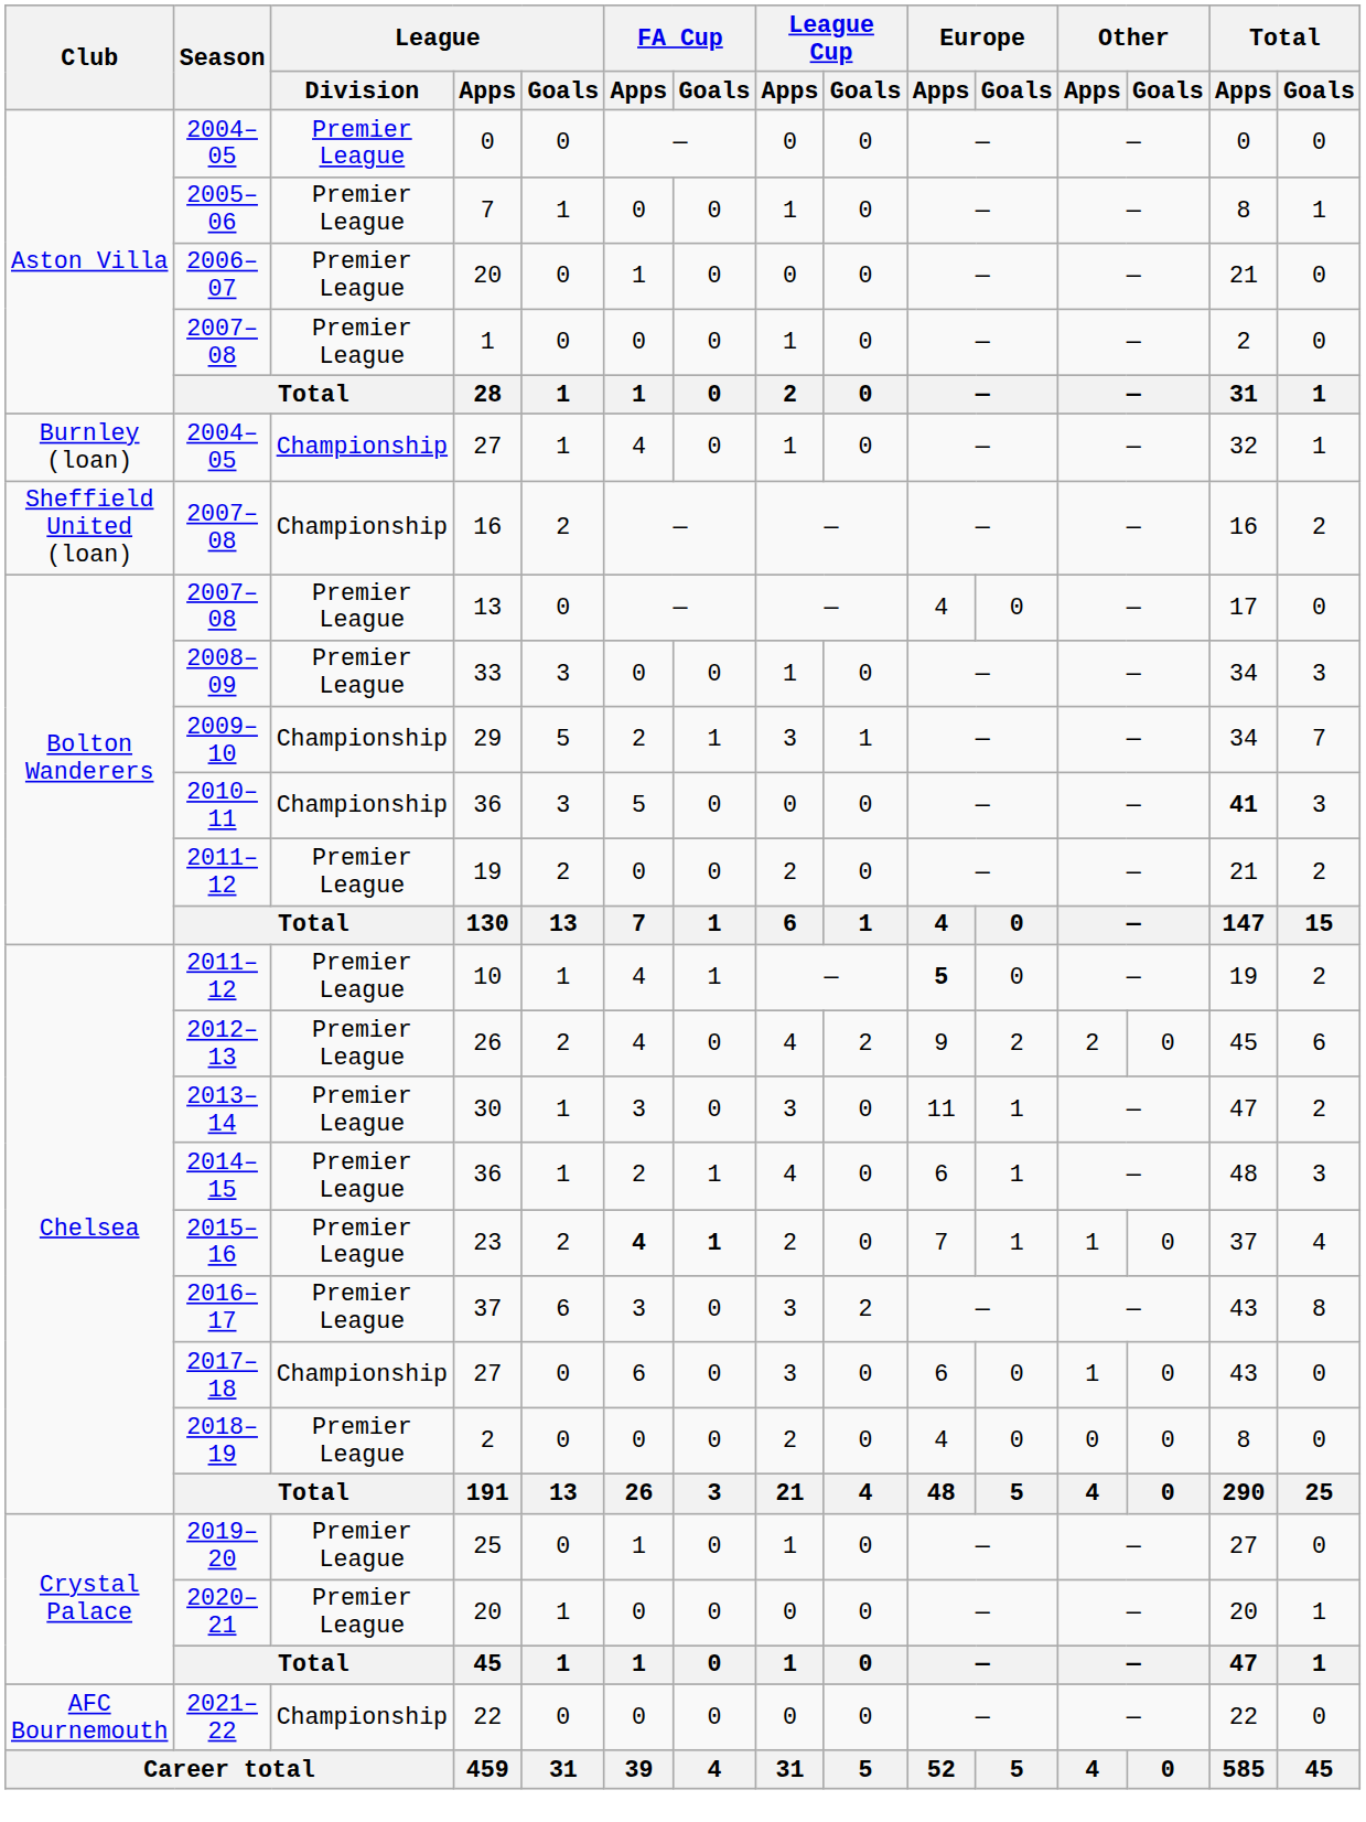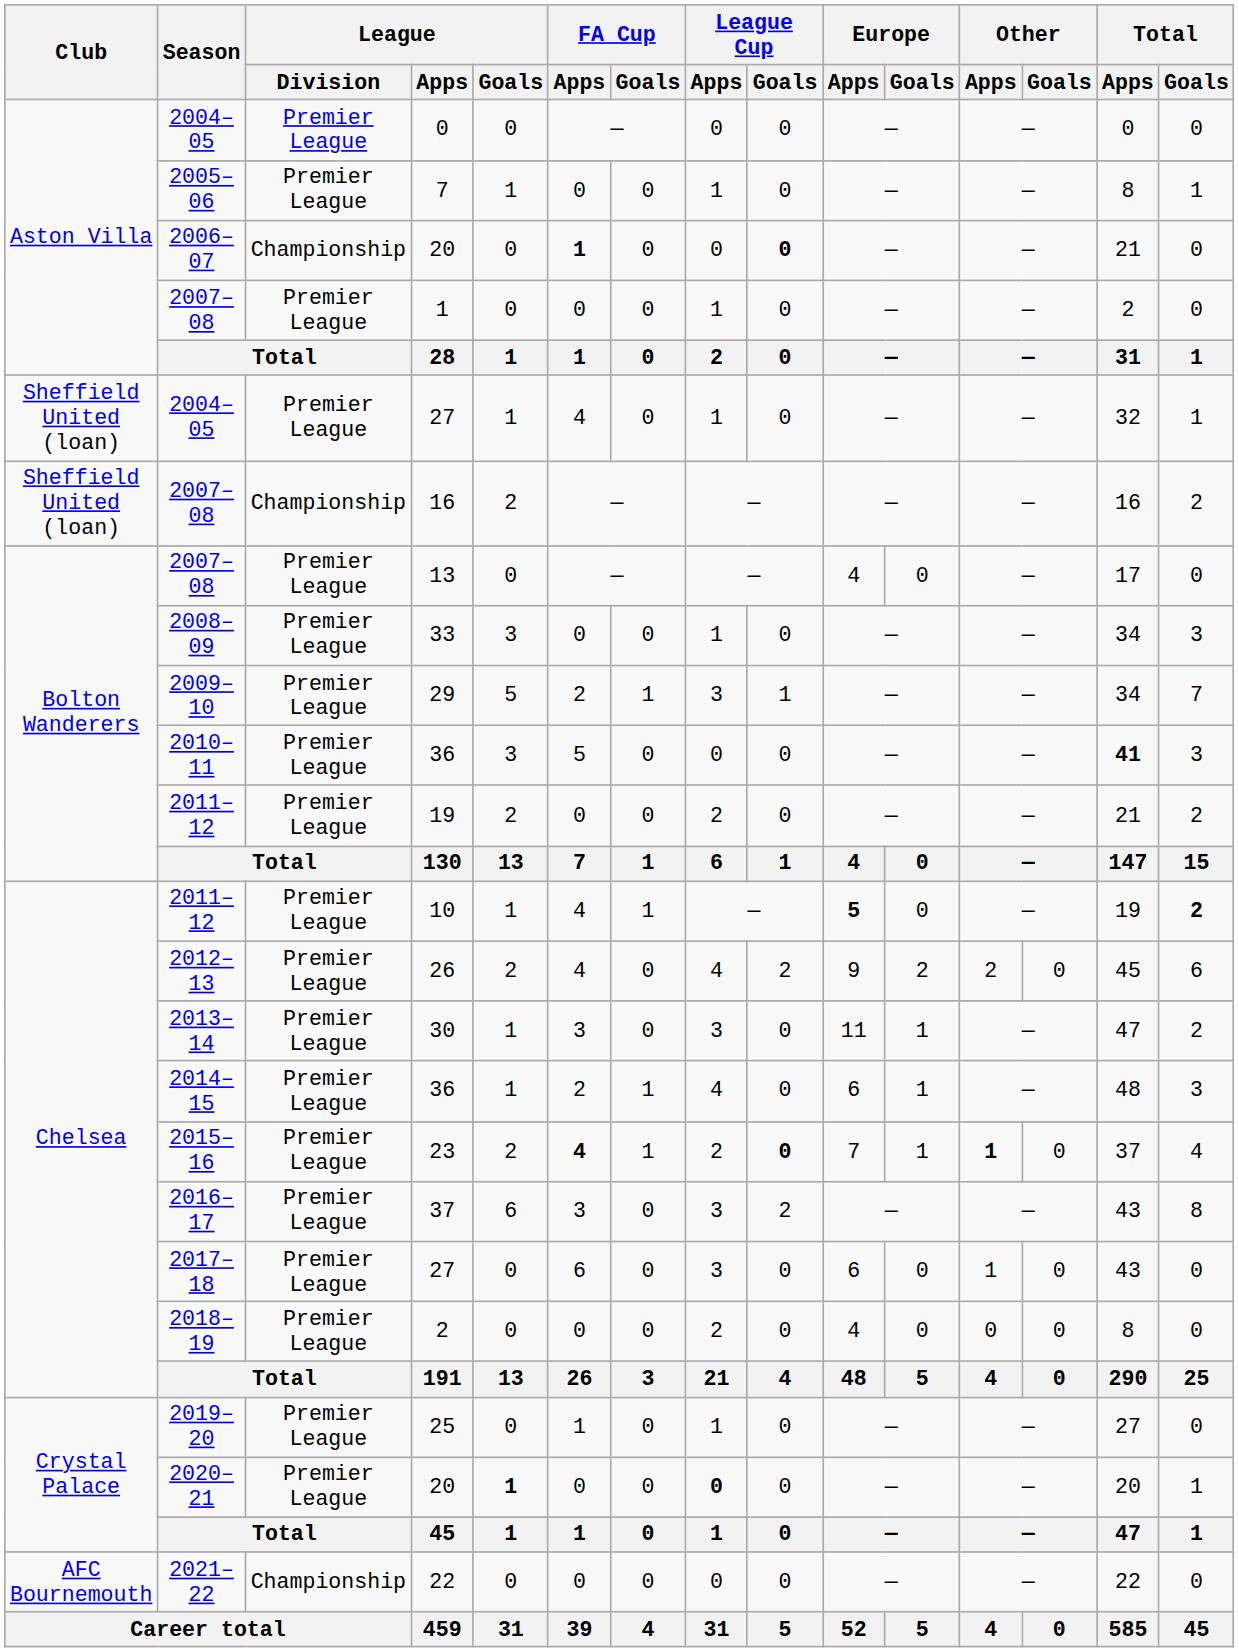 <table class=wikitable style=text-align:center>
 <tr>
 <th rowspan=2>Club</th>
 <th rowspan=2>Season</th>
 <th colspan=3>League</th>
 <th colspan=2><a href='#'>FA Cup</a></th>
 <th colspan=2><a href='#'>League Cup</a></th>
 <th colspan=2>Europe</th>
 <th colspan=2>Other</th>
 <th colspan=2>Total</th>
 </tr>
 <tr>
 <th>Division</th>
 <th>Apps</th>
 <th>Goals</th>
 <th>Apps</th>
 <th>Goals</th>
 <th>Apps</th>
 <th>Goals</th>
 <th>Apps</th>
 <th>Goals</th>
 <th>Apps</th>
 <th>Goals</th>
 <th>Apps</th>
 <th>Goals</th>
 </tr>
 <tr>
 <td rowspan=5><a href='#'>Aston Villa</a></td>
 <td><a href='#'>2004–05</a></td>
 <td><a href='#'>Premier League</a></td>
 <td>0</td>
 <td>0</td>
 <td colspan=2>—</td>
 <td>0</td>
 <td>0</td>
 <td colspan=2>—</td>
 <td colspan=2>—</td>
 <td>0</td>
 <td>0</td>
 </tr>
 <tr>
 <td><a href='#'>2005–06</a></td>
 <td>Premier League</td>
 <td>7</td>
 <td>1</td>
 <td>0</td>
 <td>0</td>
 <td>1</td>
 <td>0</td>
 <td colspan=2>—</td>
 <td colspan=2>—</td>
 <td>8</td>
 <td>1</td>
 </tr>
 <tr>
 <td><a href='#'>2006–07</a></td>
-<td>Premier League</td>
+<td>Championship</td>
 <td>20</td>
 <td>0</td>
-<td>1</td>
+<td><strong>1</strong></td>
 <td>0</td>
 <td>0</td>
-<td>0</td>
+<td><strong>0</strong></td>
 <td colspan=2>—</td>
 <td colspan=2>—</td>
 <td>21</td>
 <td>0</td>
 </tr>
 <tr>
 <td><a href='#'>2007–08</a></td>
 <td>Premier League</td>
 <td>1</td>
 <td>0</td>
 <td>0</td>
 <td>0</td>
 <td>1</td>
 <td>0</td>
 <td colspan=2>—</td>
 <td colspan=2>—</td>
 <td>2</td>
 <td>0</td>
 </tr>
 <tr>
 <th colspan=2>Total</th>
 <th>28</th>
 <th>1</th>
 <th>1</th>
 <th>0</th>
 <th>2</th>
 <th>0</th>
 <th colspan=2>—</th>
 <th colspan=2>—</th>
 <th>31</th>
 <th>1</th>
 </tr>
 <tr>
-<td><a href='#'>Burnley</a> (loan)</td>
+<td><a href='#'>Sheffield United</a> (loan)</td>
 <td><a href='#'>2004–05</a></td>
-<td><a href='#'>Championship</a></td>
+<td>Premier League</td>
 <td>27</td>
 <td>1</td>
 <td>4</td>
 <td>0</td>
 <td>1</td>
 <td>0</td>
 <td colspan=2>—</td>
 <td colspan=2>—</td>
 <td>32</td>
 <td>1</td>
 </tr>
 <tr>
 <td><a href='#'>Sheffield United</a> (loan)</td>
 <td><a href='#'>2007–08</a></td>
 <td>Championship</td>
 <td>16</td>
 <td>2</td>
 <td colspan=2>—</td>
 <td colspan=2>—</td>
 <td colspan=2>—</td>
 <td colspan=2>—</td>
 <td>16</td>
 <td>2</td>
 </tr>
 <tr>
 <td rowspan=6><a href='#'>Bolton Wanderers</a></td>
 <td><a href='#'>2007–08</a></td>
 <td>Premier League</td>
 <td>13</td>
 <td>0</td>
 <td colspan=2>—</td>
 <td colspan=2>—</td>
 <td>4</td>
 <td>0</td>
 <td colspan=2>—</td>
 <td>17</td>
 <td>0</td>
 </tr>
 <tr>
 <td><a href='#'>2008–09</a></td>
 <td>Premier League</td>
 <td>33</td>
 <td>3</td>
 <td>0</td>
 <td>0</td>
 <td>1</td>
 <td>0</td>
 <td colspan=2>—</td>
 <td colspan=2>—</td>
 <td>34</td>
 <td>3</td>
 </tr>
 <tr>
 <td><a href='#'>2009–10</a></td>
-<td>Championship</td>
+<td>Premier League</td>
 <td>29</td>
 <td>5</td>
 <td>2</td>
 <td>1</td>
 <td>3</td>
 <td>1</td>
 <td colspan=2>—</td>
 <td colspan=2>—</td>
 <td>34</td>
 <td>7</td>
 </tr>
 <tr>
 <td><a href='#'>2010–11</a></td>
-<td>Championship</td>
+<td>Premier League</td>
 <td>36</td>
 <td>3</td>
 <td>5</td>
 <td>0</td>
 <td>0</td>
 <td>0</td>
 <td colspan=2>—</td>
 <td colspan=2>—</td>
 <td><strong>41</strong></td>
 <td>3</td>
 </tr>
 <tr>
 <td><a href='#'>2011–12</a></td>
 <td>Premier League</td>
 <td>19</td>
 <td>2</td>
 <td>0</td>
 <td>0</td>
 <td>2</td>
 <td>0</td>
 <td colspan=2>—</td>
 <td colspan=2>—</td>
 <td>21</td>
 <td>2</td>
 </tr>
 <tr>
 <th colspan=2>Total</th>
 <th>130</th>
 <th>13</th>
 <th>7</th>
 <th>1</th>
 <th>6</th>
 <th>1</th>
 <th>4</th>
 <th>0</th>
 <th colspan=2>—</th>
 <th>147</th>
 <th>15</th>
 </tr>
 <tr>
 <td rowspan=9><a href='#'>Chelsea</a></td>
 <td><a href='#'>2011–12</a></td>
 <td>Premier League</td>
 <td>10</td>
 <td>1</td>
 <td>4</td>
 <td>1</td>
 <td colspan=2>—</td>
 <td><strong>5</strong></td>
 <td>0</td>
 <td colspan=2>—</td>
 <td>19</td>
-<td>2</td>
+<td><strong>2</strong></td>
 </tr>
 <tr>
 <td><a href='#'>2012–13</a></td>
 <td>Premier League</td>
 <td>26</td>
 <td>2</td>
 <td>4</td>
 <td>0</td>
 <td>4</td>
 <td>2</td>
 <td>9</td>
 <td>2</td>
 <td>2</td>
 <td>0</td>
 <td>45</td>
 <td>6</td>
 </tr>
 <tr>
 <td><a href='#'>2013–14</a></td>
 <td>Premier League</td>
 <td>30</td>
 <td>1</td>
 <td>3</td>
 <td>0</td>
 <td>3</td>
 <td>0</td>
 <td>11</td>
 <td>1</td>
 <td colspan=2>—</td>
 <td>47</td>
 <td>2</td>
 </tr>
 <tr>
 <td><a href='#'>2014–15</a></td>
 <td>Premier League</td>
 <td>36</td>
 <td>1</td>
 <td>2</td>
 <td>1</td>
 <td>4</td>
 <td>0</td>
 <td>6</td>
 <td>1</td>
 <td colspan=2>—</td>
 <td>48</td>
 <td>3</td>
 </tr>
 <tr>
 <td><a href='#'>2015–16</a></td>
 <td>Premier League</td>
 <td>23</td>
 <td>2</td>
 <td><strong>4</strong></td>
-<td><strong>1</strong></td>
+<td>1</td>
 <td>2</td>
-<td>0</td>
+<td><strong>0</strong></td>
 <td>7</td>
 <td>1</td>
-<td>1</td>
+<td><strong>1</strong></td>
 <td>0</td>
 <td>37</td>
 <td>4</td>
 </tr>
 <tr>
 <td><a href='#'>2016–17</a></td>
 <td>Premier League</td>
 <td>37</td>
 <td>6</td>
 <td>3</td>
 <td>0</td>
 <td>3</td>
 <td>2</td>
 <td colspan=2>—</td>
 <td colspan=2>—</td>
 <td>43</td>
 <td>8</td>
 </tr>
 <tr>
 <td><a href='#'>2017–18</a></td>
-<td>Championship</td>
+<td>Premier League</td>
 <td>27</td>
 <td>0</td>
 <td>6</td>
 <td>0</td>
 <td>3</td>
 <td>0</td>
 <td>6</td>
 <td>0</td>
 <td>1</td>
 <td>0</td>
 <td>43</td>
 <td>0</td>
 </tr>
 <tr>
 <td><a href='#'>2018–19</a></td>
 <td>Premier League</td>
 <td>2</td>
 <td>0</td>
 <td>0</td>
 <td>0</td>
 <td>2</td>
 <td>0</td>
 <td>4</td>
 <td>0</td>
 <td>0</td>
 <td>0</td>
 <td>8</td>
 <td>0</td>
 </tr>
 <tr>
 <th colspan=2>Total</th>
 <th>191</th>
 <th>13</th>
 <th>26</th>
 <th>3</th>
 <th>21</th>
 <th>4</th>
 <th>48</th>
 <th>5</th>
 <th>4</th>
 <th>0</th>
 <th>290</th>
 <th>25</th>
 </tr>
 <tr>
 <td rowspan="3"><a href='#'>Crystal Palace</a></td>
 <td><a href='#'>2019–20</a></td>
 <td>Premier League</td>
 <td>25</td>
 <td>0</td>
 <td>1</td>
 <td>0</td>
 <td>1</td>
 <td>0</td>
 <td colspan=2>—</td>
 <td colspan=2>—</td>
 <td>27</td>
 <td>0</td>
 </tr>
 <tr>
 <td><a href='#'>2020–21</a></td>
 <td>Premier League</td>
 <td>20</td>
-<td>1</td>
+<td><strong>1</strong></td>
 <td>0</td>
 <td>0</td>
-<td>0</td>
+<td><strong>0</strong></td>
 <td>0</td>
 <td colspan="2">—</td>
 <td colspan="2">—</td>
 <td>20</td>
 <td>1</td>
 </tr>
 <tr>
 <th colspan="2">Total</th>
 <th>45</th>
 <th>1</th>
 <th>1</th>
 <th>0</th>
 <th>1</th>
 <th>0</th>
 <th Colspan="2">—</th>
 <th Colspan="2">—</th>
 <th>47</th>
 <th>1</th>
 </tr>
 <tr>
 <td><a href='#'>AFC Bournemouth</a></td>
 <td><a href='#'>2021–22</a></td>
 <td>Championship</td>
 <td>22</td>
 <td>0</td>
 <td>0</td>
 <td>0</td>
 <td>0</td>
 <td>0</td>
 <td colspan=2>—</td>
 <td colspan=2>—</td>
 <td>22</td>
 <td>0</td>
 </tr>
 <tr>
 <th colspan=3>Career total</th>
 <th>459</th>
 <th>31</th>
 <th>39</th>
 <th>4</th>
 <th>31</th>
 <th>5</th>
 <th>52</th>
 <th>5</th>
 <th>4</th>
 <th>0</th>
 <th>585</th>
 <th>45</th>
 </tr>
 </table>
